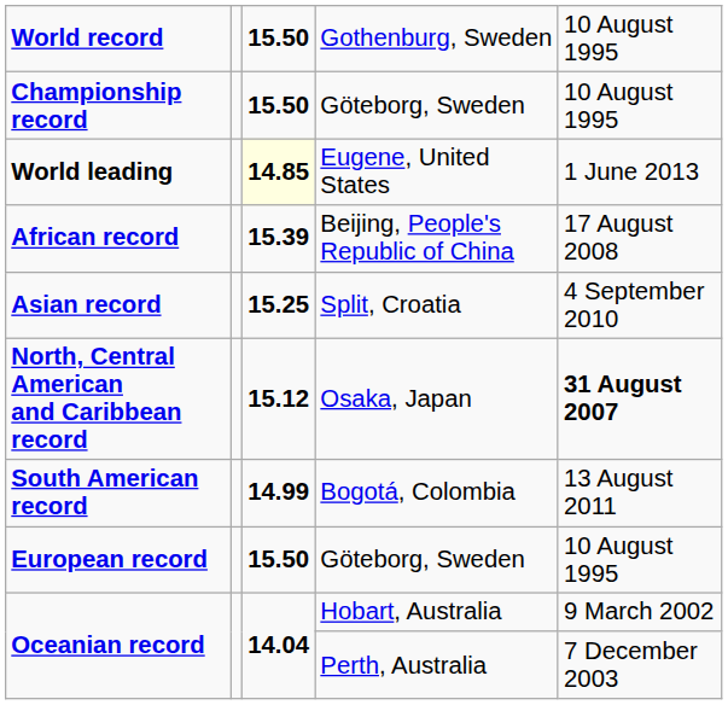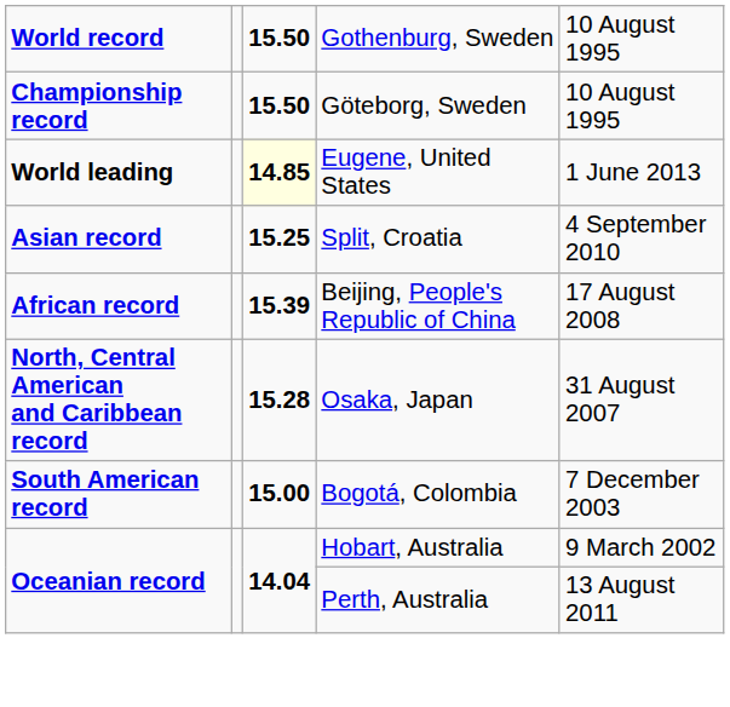 <table class="wikitable" width=75%>
 <tr>
 <td><strong><a href='#'>World record</a></strong></td>
 <td></td>
 <td><strong>15.50</strong></td>
 <td><a href='#'>Gothenburg</a>, Sweden</td>
 <td>10 August 1995</td>
 </tr>
 <tr>
 <td><strong><a href='#'>Championship record</a></strong></td>
 <td></td>
 <td><strong>15.50</strong></td>
 <td>Göteborg, Sweden</td>
 <td>10 August 1995</td>
 </tr>
 <tr>
 <td><strong>World leading</strong></td>
 <td></td>
 <td style="background: lightyellow;"><strong>14.85</strong></td>
 <td><a href='#'>Eugene</a>, United States</td>
 <td>1 June 2013</td>
 </tr>
 <tr>
+<td><strong><a href='#'>Asian record</a></strong></td>
+<td></td>
+<td><strong>15.25</strong></td>
+<td><a href='#'>Split</a>, Croatia</td>
+<td>4 September 2010</td>
+</tr>
+<tr>
 <td><strong><a href='#'>African record</a></strong></td>
 <td></td>
 <td><strong>15.39</strong></td>
 <td>Beijing, <a href='#'>People's Republic of China</a></td>
 <td>17 August 2008</td>
 </tr>
 <tr>
-<td><strong><a href='#'>Asian record</a></strong></td>
-<td></td>
-<td><strong>15.25</strong></td>
-<td><a href='#'>Split</a>, Croatia</td>
-<td>4 September 2010</td>
-</tr>
-<tr>
 <td><strong><a href='#'>North, Central American<br> and Caribbean record</a></strong></td>
 <td></td>
-<td><strong>15.12</strong></td>
+<td><strong>15.28</strong></td>
 <td><a href='#'>Osaka</a>, Japan</td>
-<td><strong>31 August 2007</strong></td>
+<td>31 August 2007</td>
 </tr>
 <tr>
 <td><strong><a href='#'>South American record</a></strong></td>
 <td></td>
-<td><strong>14.99</strong></td>
+<td><strong>15.00</strong></td>
 <td><a href='#'>Bogotá</a>, Colombia</td>
-<td>13 August 2011</td>
-</tr>
-<tr>
-<td><strong><a href='#'>European record</a></strong></td>
-<td></td>
-<td><strong>15.50</strong></td>
-<td>Göteborg, Sweden</td>
-<td>10 August 1995</td>
+<td>7 December 2003</td>
 </tr>
 <tr>
 <td rowspan=2><strong><a href='#'>Oceanian record</a></strong></td>
 <td rowspan=2></td>
 <td rowspan=2><strong>14.04</strong></td>
 <td><a href='#'>Hobart</a>, Australia</td>
 <td>9 March 2002</td>
 </tr>
 <tr>
 <td><a href='#'>Perth</a>, Australia</td>
-<td>7 December 2003</td>
+<td>13 August 2011</td>
 </tr>
 </table>
